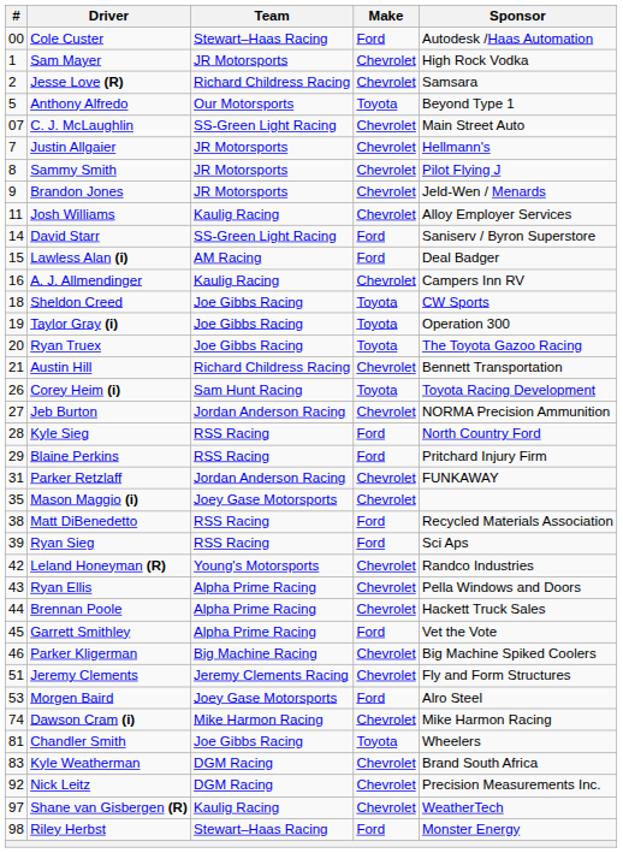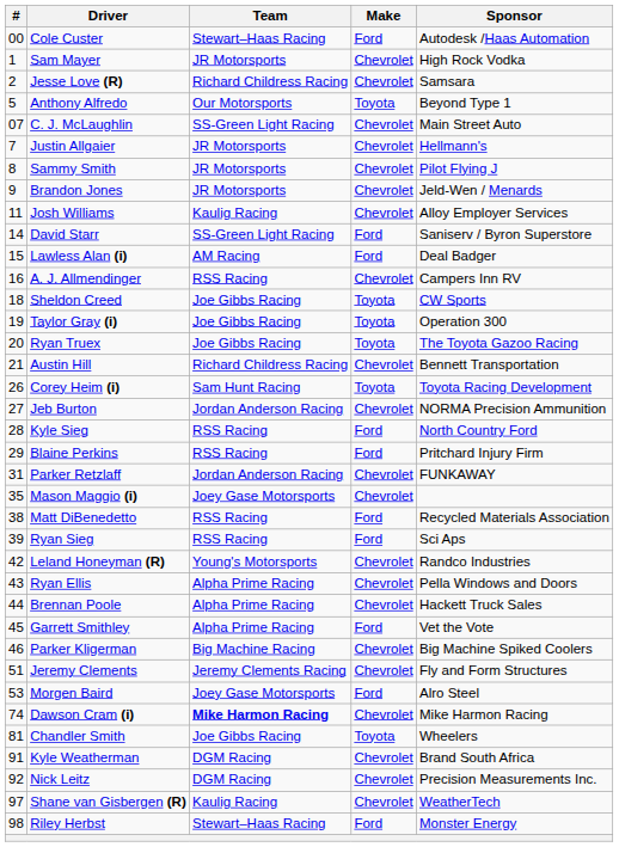 <table class="wikitable">
 <tr>
 <th>#</th>
 <th>Driver</th>
 <th>Team</th>
 <th>Make</th>
 <th>Sponsor</th>
 </tr>
 <tr>
 <td>00</td>
 <td><a href='#'>Cole Custer</a></td>
 <td><a href='#'>Stewart–Haas Racing</a></td>
 <td><a href='#'>Ford</a></td>
 <td>Autodesk /<a href='#'>Haas Automation</a></td>
 </tr>
 <tr>
 <td>1</td>
 <td><a href='#'>Sam Mayer</a></td>
 <td><a href='#'>JR Motorsports</a></td>
 <td><a href='#'>Chevrolet</a></td>
 <td>High Rock Vodka</td>
 </tr>
 <tr>
 <td>2</td>
 <td><a href='#'>Jesse Love</a> <strong>(R)</strong></td>
 <td><a href='#'>Richard Childress Racing</a></td>
 <td><a href='#'>Chevrolet</a></td>
 <td>Samsara</td>
 </tr>
 <tr>
 <td>5</td>
 <td><a href='#'>Anthony Alfredo</a></td>
 <td><a href='#'>Our Motorsports</a></td>
 <td><a href='#'>Toyota</a></td>
 <td>Beyond Type 1</td>
 </tr>
 <tr>
 <td>07</td>
 <td><a href='#'>C. J. McLaughlin</a></td>
 <td><a href='#'>SS-Green Light Racing</a></td>
 <td><a href='#'>Chevrolet</a></td>
 <td>Main Street Auto</td>
 </tr>
 <tr>
 <td>7</td>
 <td><a href='#'>Justin Allgaier</a></td>
 <td><a href='#'>JR Motorsports</a></td>
 <td><a href='#'>Chevrolet</a></td>
 <td><a href='#'>Hellmann's</a></td>
 </tr>
 <tr>
 <td>8</td>
 <td><a href='#'>Sammy Smith</a></td>
 <td><a href='#'>JR Motorsports</a></td>
 <td><a href='#'>Chevrolet</a></td>
 <td><a href='#'>Pilot Flying J</a></td>
 </tr>
 <tr>
 <td>9</td>
 <td><a href='#'>Brandon Jones</a></td>
 <td><a href='#'>JR Motorsports</a></td>
 <td><a href='#'>Chevrolet</a></td>
 <td>Jeld-Wen / <a href='#'>Menards</a></td>
 </tr>
 <tr>
 <td>11</td>
 <td><a href='#'>Josh Williams</a></td>
 <td><a href='#'>Kaulig Racing</a></td>
 <td><a href='#'>Chevrolet</a></td>
 <td>Alloy Employer Services</td>
 </tr>
 <tr>
 <td>14</td>
 <td><a href='#'>David Starr</a></td>
 <td><a href='#'>SS-Green Light Racing</a></td>
 <td><a href='#'>Ford</a></td>
 <td>Saniserv / Byron Superstore</td>
 </tr>
 <tr>
 <td>15</td>
 <td><a href='#'>Lawless Alan</a> <strong>(i)</strong></td>
 <td><a href='#'>AM Racing</a></td>
 <td><a href='#'>Ford</a></td>
 <td>Deal Badger</td>
 </tr>
 <tr>
 <td>16</td>
 <td><a href='#'>A. J. Allmendinger</a></td>
-<td><a href='#'>Kaulig Racing</a></td>
+<td><a href='#'>RSS Racing</a></td>
 <td><a href='#'>Chevrolet</a></td>
 <td>Campers Inn RV</td>
 </tr>
 <tr>
 <td>18</td>
 <td><a href='#'>Sheldon Creed</a></td>
 <td><a href='#'>Joe Gibbs Racing</a></td>
 <td><a href='#'>Toyota</a></td>
 <td><a href='#'>CW Sports</a></td>
 </tr>
 <tr>
 <td>19</td>
 <td><a href='#'>Taylor Gray</a> <strong>(i)</strong></td>
 <td><a href='#'>Joe Gibbs Racing</a></td>
 <td><a href='#'>Toyota</a></td>
 <td>Operation 300</td>
 </tr>
 <tr>
 <td>20</td>
 <td><a href='#'>Ryan Truex</a></td>
 <td><a href='#'>Joe Gibbs Racing</a></td>
 <td><a href='#'>Toyota</a></td>
 <td><a href='#'>The Toyota Gazoo Racing</a></td>
 </tr>
 <tr>
 <td>21</td>
 <td><a href='#'>Austin Hill</a></td>
 <td><a href='#'>Richard Childress Racing</a></td>
 <td><a href='#'>Chevrolet</a></td>
 <td>Bennett Transportation</td>
 </tr>
 <tr>
 <td>26</td>
 <td><a href='#'>Corey Heim</a> <strong>(i)</strong></td>
 <td><a href='#'>Sam Hunt Racing</a></td>
 <td><a href='#'>Toyota</a></td>
 <td><a href='#'>Toyota Racing Development</a></td>
 </tr>
 <tr>
 <td>27</td>
 <td><a href='#'>Jeb Burton</a></td>
 <td><a href='#'>Jordan Anderson Racing</a></td>
 <td><a href='#'>Chevrolet</a></td>
 <td>NORMA Precision Ammunition</td>
 </tr>
 <tr>
 <td>28</td>
 <td><a href='#'>Kyle Sieg</a></td>
 <td><a href='#'>RSS Racing</a></td>
 <td><a href='#'>Ford</a></td>
 <td><a href='#'>North Country Ford</a></td>
 </tr>
 <tr>
 <td>29</td>
 <td><a href='#'>Blaine Perkins</a></td>
 <td><a href='#'>RSS Racing</a></td>
 <td><a href='#'>Ford</a></td>
 <td>Pritchard Injury Firm</td>
 </tr>
 <tr>
 <td>31</td>
 <td><a href='#'>Parker Retzlaff</a></td>
 <td><a href='#'>Jordan Anderson Racing</a></td>
 <td><a href='#'>Chevrolet</a></td>
 <td>FUNKAWAY</td>
 </tr>
 <tr>
 <td>35</td>
 <td><a href='#'>Mason Maggio</a> <strong>(i)</strong></td>
 <td><a href='#'>Joey Gase Motorsports</a></td>
 <td><a href='#'>Chevrolet</a></td>
 <td></td>
 </tr>
 <tr>
 <td>38</td>
 <td><a href='#'>Matt DiBenedetto</a></td>
 <td><a href='#'>RSS Racing</a></td>
 <td><a href='#'>Ford</a></td>
 <td nowrap="">Recycled Materials Association</td>
 </tr>
 <tr>
 <td>39</td>
 <td><a href='#'>Ryan Sieg</a></td>
 <td><a href='#'>RSS Racing</a></td>
 <td><a href='#'>Ford</a></td>
 <td>Sci Aps</td>
 </tr>
 <tr>
 <td>42</td>
 <td><a href='#'>Leland Honeyman</a> <strong>(R)</strong></td>
 <td><a href='#'>Young's Motorsports</a></td>
 <td><a href='#'>Chevrolet</a></td>
 <td>Randco Industries</td>
 </tr>
 <tr>
 <td>43</td>
 <td><a href='#'>Ryan Ellis</a></td>
 <td><a href='#'>Alpha Prime Racing</a></td>
 <td><a href='#'>Chevrolet</a></td>
 <td>Pella Windows and Doors</td>
 </tr>
 <tr>
 <td>44</td>
 <td><a href='#'>Brennan Poole</a></td>
 <td><a href='#'>Alpha Prime Racing</a></td>
 <td><a href='#'>Chevrolet</a></td>
 <td>Hackett Truck Sales</td>
 </tr>
 <tr>
 <td>45</td>
 <td><a href='#'>Garrett Smithley</a></td>
 <td><a href='#'>Alpha Prime Racing</a></td>
 <td><a href='#'>Ford</a></td>
 <td>Vet the Vote</td>
 </tr>
 <tr>
 <td>46</td>
 <td><a href='#'>Parker Kligerman</a></td>
 <td><a href='#'>Big Machine Racing</a></td>
 <td><a href='#'>Chevrolet</a></td>
 <td>Big Machine Spiked Coolers</td>
 </tr>
 <tr>
 <td>51</td>
 <td><a href='#'>Jeremy Clements</a></td>
 <td nowrap=""><a href='#'>Jeremy Clements Racing</a></td>
 <td><a href='#'>Chevrolet</a></td>
 <td>Fly and Form Structures</td>
 </tr>
 <tr>
 <td>53</td>
 <td><a href='#'>Morgen Baird</a></td>
 <td><a href='#'>Joey Gase Motorsports</a></td>
 <td><a href='#'>Ford</a></td>
 <td>Alro Steel</td>
 </tr>
 <tr>
 <td>74</td>
 <td><a href='#'>Dawson Cram</a> <strong>(i)</strong></td>
-<td><a href='#'>Mike Harmon Racing</a></td>
+<td><strong><a href='#'>Mike Harmon Racing</a></strong></td>
 <td><a href='#'>Chevrolet</a></td>
 <td>Mike Harmon Racing</td>
 </tr>
 <tr>
 <td>81</td>
 <td><a href='#'>Chandler Smith</a></td>
 <td><a href='#'>Joe Gibbs Racing</a></td>
 <td><a href='#'>Toyota</a></td>
 <td>Wheelers</td>
 </tr>
 <tr>
-<td>83</td>
+<td>91</td>
 <td><a href='#'>Kyle Weatherman</a></td>
 <td><a href='#'>DGM Racing</a></td>
 <td><a href='#'>Chevrolet</a></td>
 <td>Brand South Africa</td>
 </tr>
 <tr>
 <td>92</td>
 <td><a href='#'>Nick Leitz</a></td>
 <td><a href='#'>DGM Racing</a></td>
 <td><a href='#'>Chevrolet</a></td>
 <td>Precision Measurements Inc.</td>
 </tr>
 <tr>
 <td>97</td>
 <td nowrap=""><a href='#'>Shane van Gisbergen</a> <strong>(R)</strong></td>
 <td><a href='#'>Kaulig Racing</a></td>
 <td><a href='#'>Chevrolet</a></td>
 <td><a href='#'>WeatherTech</a></td>
 </tr>
 <tr>
 <td>98</td>
 <td><a href='#'>Riley Herbst</a></td>
 <td><a href='#'>Stewart–Haas Racing</a></td>
 <td><a href='#'>Ford</a></td>
 <td><a href='#'>Monster Energy</a></td>
 </tr>
 <tr>
 <th colspan="5"></th>
 </tr>
 </table>
